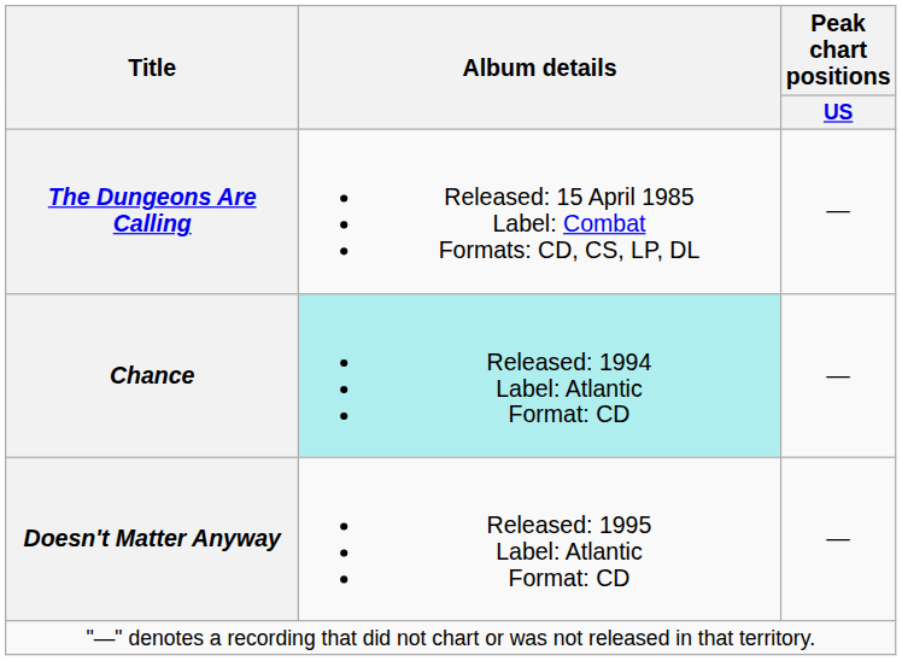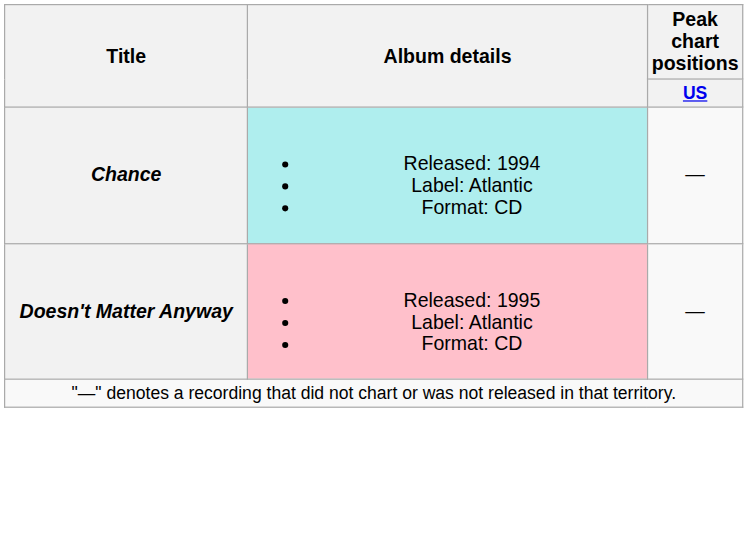 <table class="wikitable plainrowheaders" style="text-align:center;">
 <tr>
 <th scope="col" rowspan="2" style="width:12em;">Title</th>
 <th scope="col" rowspan="2" style="width:20em;">Album details</th>
 <th scope="col" colspan="1">Peak chart positions</th>
 </tr>
 <tr>
 <th scope="col" style="width:3em;font-size:90%;"><a href='#'>US</a><br></th>
 </tr>
 <tr>
-<th scope="row"><em><a href='#'>The Dungeons Are Calling</a></em></th>
-<td><br><ul><li>Released: 15 April 1985</li><li>Label: <a href='#'>Combat</a></li><li>Formats: CD, CS, LP, DL</li></ul></td>
-<td>—</td>
-</tr>
-<tr>
 <th scope="row"><em>Chance</em></th>
 <td style="background: paleturquoise;"><br><ul><li>Released: 1994</li><li>Label: Atlantic</li><li>Format: CD</li></ul></td>
 <td>—</td>
 </tr>
 <tr>
 <th scope="row"><em>Doesn't Matter Anyway</em></th>
-<td><br><ul><li>Released: 1995</li><li>Label: Atlantic</li><li>Format: CD</li></ul></td>
+<td style="background: pink;"><br><ul><li>Released: 1995</li><li>Label: Atlantic</li><li>Format: CD</li></ul></td>
 <td>—</td>
 </tr>
 <tr>
 <td colspan="3" style="font-size:90%">"—" denotes a recording that did not chart or was not released in that territory.</td>
 </tr>
 </table>
